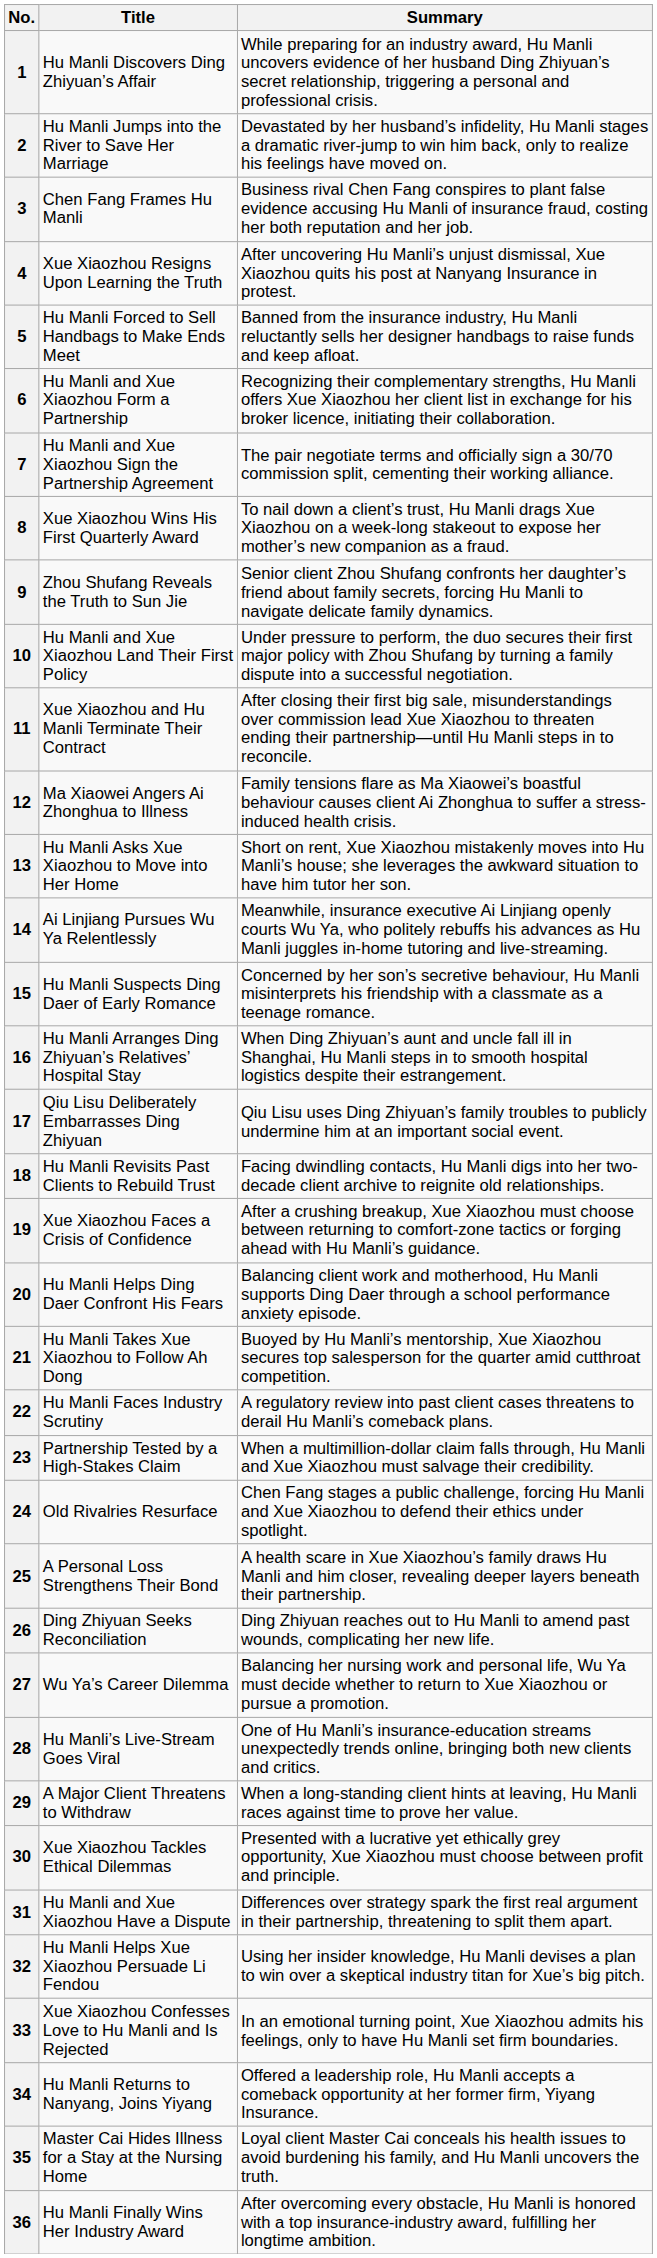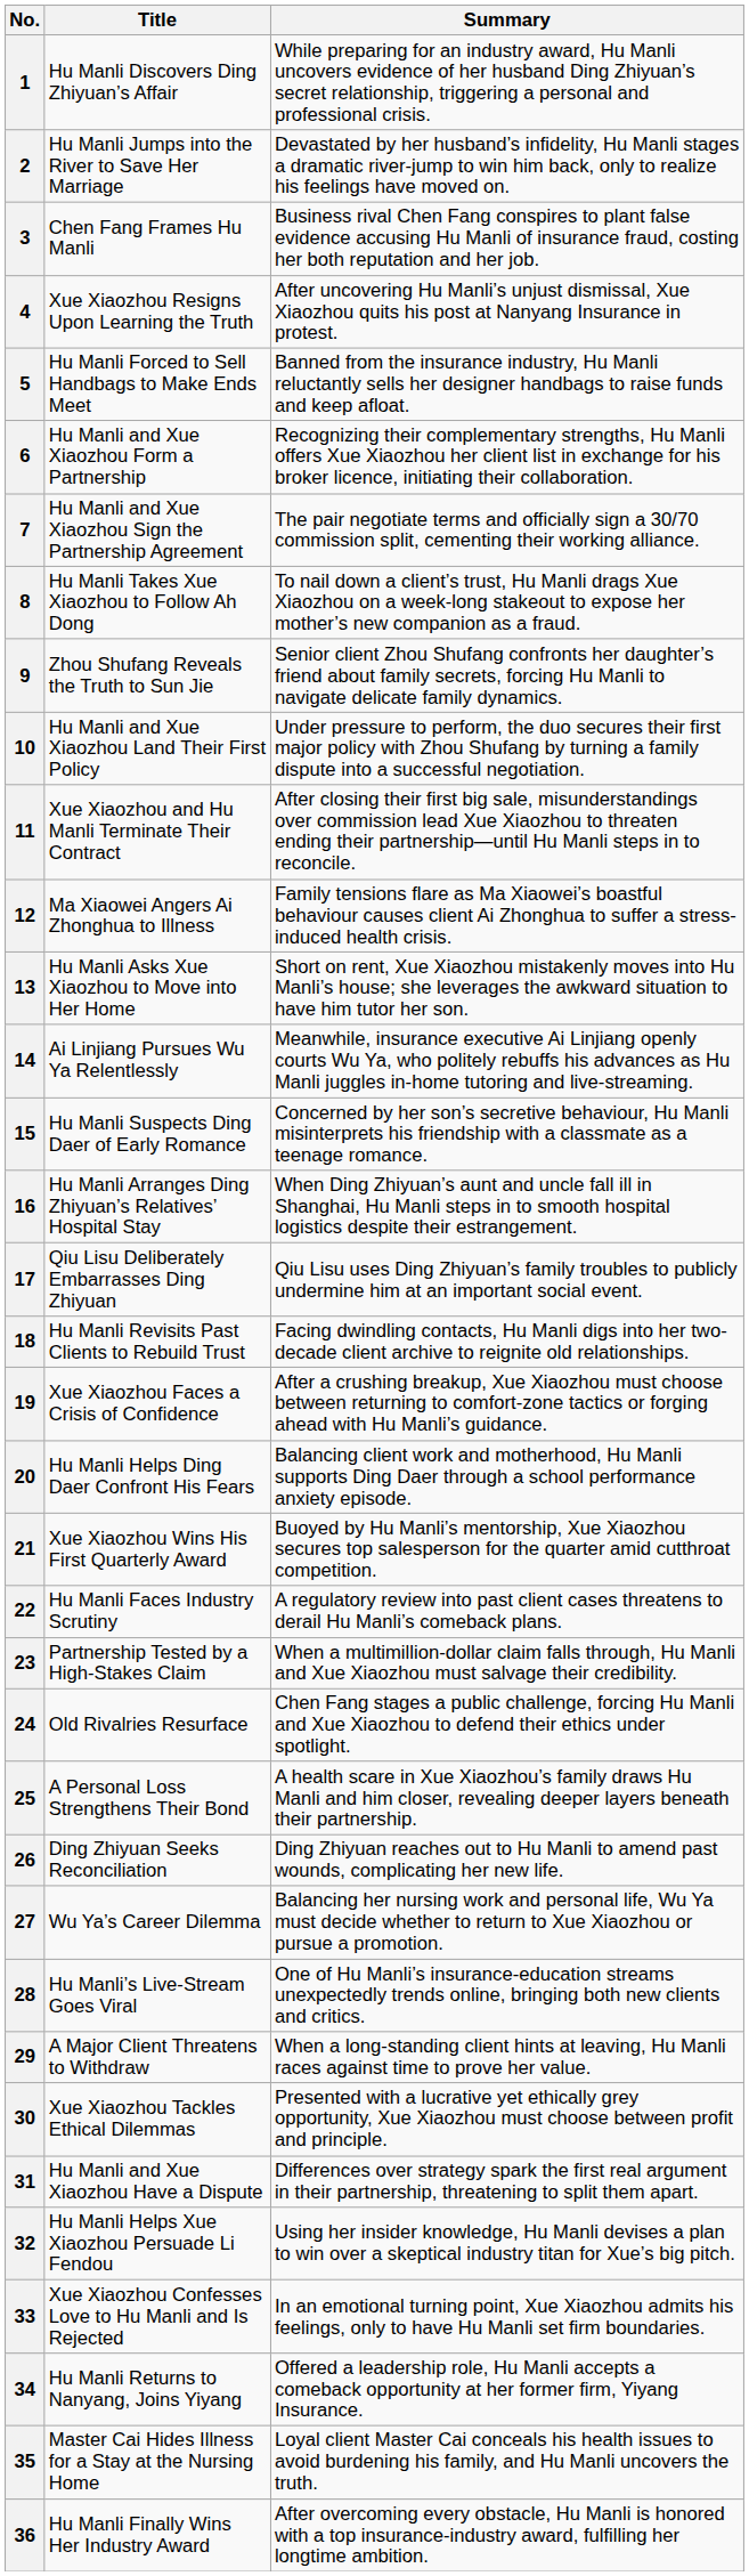 <table class="wikitable plainrowheaders" style="width:100%; margin:auto;">
 <tr>
 <th scope="col">No.</th>
 <th scope="col">Title</th>
 <th scope="col">Summary</th>
 </tr>
 <tr>
 <th scope="row">1</th>
 <td>Hu Manli Discovers Ding Zhiyuan’s Affair</td>
 <td>While preparing for an industry award, Hu Manli uncovers evidence of her husband Ding Zhiyuan’s secret relationship, triggering a personal and professional crisis.</td>
 </tr>
 <tr>
 <th scope="row">2</th>
 <td>Hu Manli Jumps into the River to Save Her Marriage</td>
 <td>Devastated by her husband’s infidelity, Hu Manli stages a dramatic river-jump to win him back, only to realize his feelings have moved on.</td>
 </tr>
 <tr>
 <th scope="row">3</th>
 <td>Chen Fang Frames Hu Manli</td>
 <td>Business rival Chen Fang conspires to plant false evidence accusing Hu Manli of insurance fraud, costing her both reputation and her job.</td>
 </tr>
 <tr>
 <th scope="row">4</th>
 <td>Xue Xiaozhou Resigns Upon Learning the Truth</td>
 <td>After uncovering Hu Manli’s unjust dismissal, Xue Xiaozhou quits his post at Nanyang Insurance in protest.</td>
 </tr>
 <tr>
 <th scope="row">5</th>
 <td>Hu Manli Forced to Sell Handbags to Make Ends Meet</td>
 <td>Banned from the insurance industry, Hu Manli reluctantly sells her designer handbags to raise funds and keep afloat.</td>
 </tr>
 <tr>
 <th scope="row">6</th>
 <td>Hu Manli and Xue Xiaozhou Form a Partnership</td>
 <td>Recognizing their complementary strengths, Hu Manli offers Xue Xiaozhou her client list in exchange for his broker licence, initiating their collaboration.</td>
 </tr>
 <tr>
 <th scope="row">7</th>
 <td>Hu Manli and Xue Xiaozhou Sign the Partnership Agreement</td>
 <td>The pair negotiate terms and officially sign a 30/70 commission split, cementing their working alliance.</td>
 </tr>
 <tr>
 <th scope="row">8</th>
-<td>Xue Xiaozhou Wins His First Quarterly Award</td>
+<td>Hu Manli Takes Xue Xiaozhou to Follow Ah Dong</td>
 <td>To nail down a client’s trust, Hu Manli drags Xue Xiaozhou on a week-long stakeout to expose her mother’s new companion as a fraud.</td>
 </tr>
 <tr>
 <th scope="row">9</th>
 <td>Zhou Shufang Reveals the Truth to Sun Jie</td>
 <td>Senior client Zhou Shufang confronts her daughter’s friend about family secrets, forcing Hu Manli to navigate delicate family dynamics.</td>
 </tr>
 <tr>
 <th scope="row">10</th>
 <td>Hu Manli and Xue Xiaozhou Land Their First Policy</td>
 <td>Under pressure to perform, the duo secures their first major policy with Zhou Shufang by turning a family dispute into a successful negotiation.</td>
 </tr>
 <tr>
 <th scope="row">11</th>
 <td>Xue Xiaozhou and Hu Manli Terminate Their Contract</td>
 <td>After closing their first big sale, misunderstandings over commission lead Xue Xiaozhou to threaten ending their partnership—until Hu Manli steps in to reconcile.</td>
 </tr>
 <tr>
 <th scope="row">12</th>
 <td>Ma Xiaowei Angers Ai Zhonghua to Illness</td>
 <td>Family tensions flare as Ma Xiaowei’s boastful behaviour causes client Ai Zhonghua to suffer a stress-induced health crisis.</td>
 </tr>
 <tr>
 <th scope="row">13</th>
 <td>Hu Manli Asks Xue Xiaozhou to Move into Her Home</td>
 <td>Short on rent, Xue Xiaozhou mistakenly moves into Hu Manli’s house; she leverages the awkward situation to have him tutor her son.</td>
 </tr>
 <tr>
 <th scope="row">14</th>
 <td>Ai Linjiang Pursues Wu Ya Relentlessly</td>
 <td>Meanwhile, insurance executive Ai Linjiang openly courts Wu Ya, who politely rebuffs his advances as Hu Manli juggles in-home tutoring and live-streaming.</td>
 </tr>
 <tr>
 <th scope="row">15</th>
 <td>Hu Manli Suspects Ding Daer of Early Romance</td>
 <td>Concerned by her son’s secretive behaviour, Hu Manli misinterprets his friendship with a classmate as a teenage romance.</td>
 </tr>
 <tr>
 <th scope="row">16</th>
 <td>Hu Manli Arranges Ding Zhiyuan’s Relatives’ Hospital Stay</td>
 <td>When Ding Zhiyuan’s aunt and uncle fall ill in Shanghai, Hu Manli steps in to smooth hospital logistics despite their estrangement.</td>
 </tr>
 <tr>
 <th scope="row">17</th>
 <td>Qiu Lisu Deliberately Embarrasses Ding Zhiyuan</td>
 <td>Qiu Lisu uses Ding Zhiyuan’s family troubles to publicly undermine him at an important social event.</td>
 </tr>
 <tr>
 <th scope="row">18</th>
 <td>Hu Manli Revisits Past Clients to Rebuild Trust</td>
 <td>Facing dwindling contacts, Hu Manli digs into her two-decade client archive to reignite old relationships.</td>
 </tr>
 <tr>
 <th scope="row">19</th>
 <td>Xue Xiaozhou Faces a Crisis of Confidence</td>
 <td>After a crushing breakup, Xue Xiaozhou must choose between returning to comfort-zone tactics or forging ahead with Hu Manli’s guidance.</td>
 </tr>
 <tr>
 <th scope="row">20</th>
 <td>Hu Manli Helps Ding Daer Confront His Fears</td>
 <td>Balancing client work and motherhood, Hu Manli supports Ding Daer through a school performance anxiety episode.</td>
 </tr>
 <tr>
 <th scope="row">21</th>
-<td>Hu Manli Takes Xue Xiaozhou to Follow Ah Dong</td>
+<td>Xue Xiaozhou Wins His First Quarterly Award</td>
 <td>Buoyed by Hu Manli’s mentorship, Xue Xiaozhou secures top salesperson for the quarter amid cutthroat competition.</td>
 </tr>
 <tr>
 <th scope="row">22</th>
 <td>Hu Manli Faces Industry Scrutiny</td>
 <td>A regulatory review into past client cases threatens to derail Hu Manli’s comeback plans.</td>
 </tr>
 <tr>
 <th scope="row">23</th>
 <td>Partnership Tested by a High-Stakes Claim</td>
 <td>When a multimillion-dollar claim falls through, Hu Manli and Xue Xiaozhou must salvage their credibility.</td>
 </tr>
 <tr>
 <th scope="row">24</th>
 <td>Old Rivalries Resurface</td>
 <td>Chen Fang stages a public challenge, forcing Hu Manli and Xue Xiaozhou to defend their ethics under spotlight.</td>
 </tr>
 <tr>
 <th scope="row">25</th>
 <td>A Personal Loss Strengthens Their Bond</td>
 <td>A health scare in Xue Xiaozhou’s family draws Hu Manli and him closer, revealing deeper layers beneath their partnership.</td>
 </tr>
 <tr>
 <th scope="row">26</th>
 <td>Ding Zhiyuan Seeks Reconciliation</td>
 <td>Ding Zhiyuan reaches out to Hu Manli to amend past wounds, complicating her new life.</td>
 </tr>
 <tr>
 <th scope="row">27</th>
 <td>Wu Ya’s Career Dilemma</td>
 <td>Balancing her nursing work and personal life, Wu Ya must decide whether to return to Xue Xiaozhou or pursue a promotion.</td>
 </tr>
 <tr>
 <th scope="row">28</th>
 <td>Hu Manli’s Live-Stream Goes Viral</td>
 <td>One of Hu Manli’s insurance-education streams unexpectedly trends online, bringing both new clients and critics.</td>
 </tr>
 <tr>
 <th scope="row">29</th>
 <td>A Major Client Threatens to Withdraw</td>
 <td>When a long-standing client hints at leaving, Hu Manli races against time to prove her value.</td>
 </tr>
 <tr>
 <th scope="row">30</th>
 <td>Xue Xiaozhou Tackles Ethical Dilemmas</td>
 <td>Presented with a lucrative yet ethically grey opportunity, Xue Xiaozhou must choose between profit and principle.</td>
 </tr>
 <tr>
 <th scope="row">31</th>
 <td>Hu Manli and Xue Xiaozhou Have a Dispute</td>
 <td>Differences over strategy spark the first real argument in their partnership, threatening to split them apart.</td>
 </tr>
 <tr>
 <th scope="row">32</th>
 <td>Hu Manli Helps Xue Xiaozhou Persuade Li Fendou</td>
 <td>Using her insider knowledge, Hu Manli devises a plan to win over a skeptical industry titan for Xue’s big pitch.</td>
 </tr>
 <tr>
 <th scope="row">33</th>
 <td>Xue Xiaozhou Confesses Love to Hu Manli and Is Rejected</td>
 <td>In an emotional turning point, Xue Xiaozhou admits his feelings, only to have Hu Manli set firm boundaries.</td>
 </tr>
 <tr>
 <th scope="row">34</th>
 <td>Hu Manli Returns to Nanyang, Joins Yiyang</td>
 <td>Offered a leadership role, Hu Manli accepts a comeback opportunity at her former firm, Yiyang Insurance.</td>
 </tr>
 <tr>
 <th scope="row">35</th>
 <td>Master Cai Hides Illness for a Stay at the Nursing Home</td>
 <td>Loyal client Master Cai conceals his health issues to avoid burdening his family, and Hu Manli uncovers the truth.</td>
 </tr>
 <tr>
 <th scope="row">36</th>
 <td>Hu Manli Finally Wins Her Industry Award</td>
 <td>After overcoming every obstacle, Hu Manli is honored with a top insurance-industry award, fulfilling her longtime ambition.</td>
 </tr>
 </table>
